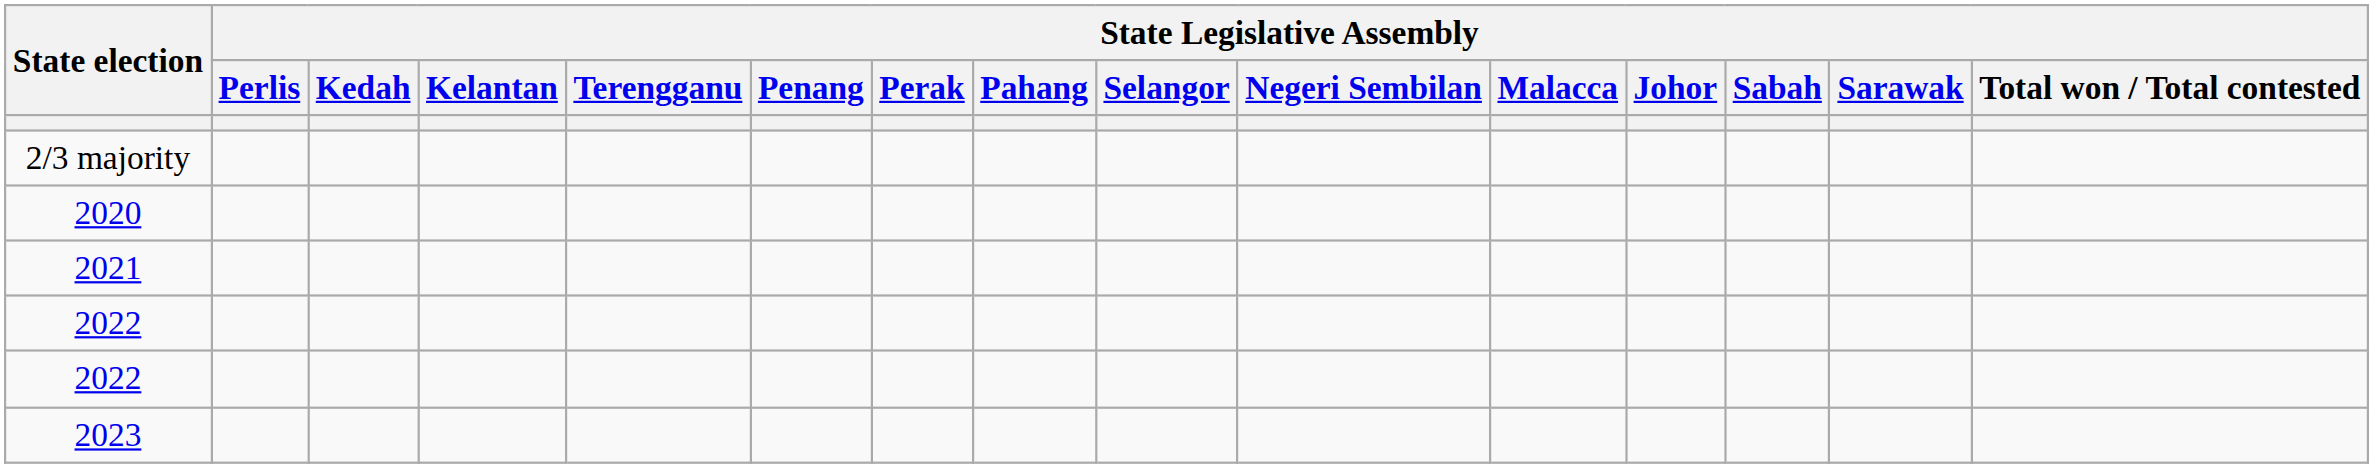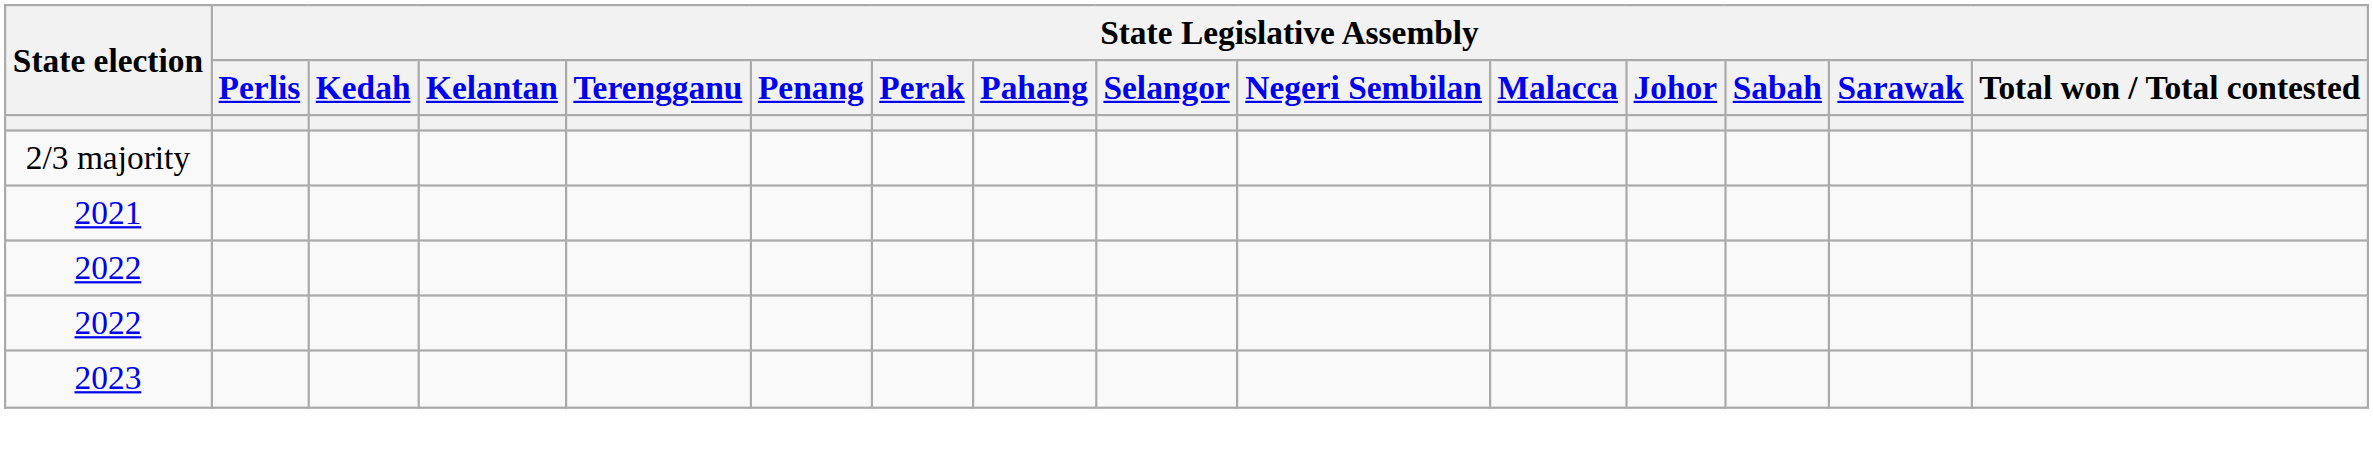 <table class="wikitable sortable" style="text-align:center; font-size:95%">
 <tr>
 <th rowspan=2>State election</th>
 <th colspan=14>State Legislative Assembly</th>
 </tr>
 <tr>
 <th><a href='#'>Perlis</a></th>
 <th><a href='#'>Kedah</a></th>
 <th><a href='#'>Kelantan</a></th>
 <th><a href='#'>Terengganu</a></th>
 <th><a href='#'>Penang</a></th>
 <th><a href='#'>Perak</a></th>
 <th><a href='#'>Pahang</a></th>
 <th><a href='#'>Selangor</a></th>
 <th><a href='#'>Negeri Sembilan</a></th>
 <th><a href='#'>Malacca</a></th>
 <th><a href='#'>Johor</a></th>
 <th><a href='#'>Sabah</a></th>
 <th><a href='#'>Sarawak</a></th>
 <th>Total won / Total contested</th>
 </tr>
 <tr>
 <th></th>
 <th></th>
 <th></th>
 <th></th>
 <th></th>
 <th></th>
 <th></th>
 <th></th>
 <th></th>
 <th></th>
 <th></th>
 <th></th>
 <th></th>
 <th></th>
 <th></th>
 </tr>
 <tr>
 <td>2/3 majority</td>
-<td></td>
-<td></td>
-<td></td>
-<td></td>
-<td></td>
-<td></td>
-<td></td>
-<td></td>
-<td></td>
-<td></td>
-<td></td>
-<td></td>
-<td></td>
-<td></td>
-</tr>
-<tr>
-<td><a href='#'>2020</a><br></td>
 <td></td>
 <td></td>
 <td></td>
 <td></td>
 <td></td>
 <td></td>
 <td></td>
 <td></td>
 <td></td>
 <td></td>
 <td></td>
 <td></td>
 <td></td>
 <td></td>
 </tr>
 <tr>
 <td><a href='#'>2021</a></td>
 <td></td>
 <td></td>
 <td></td>
 <td></td>
 <td></td>
 <td></td>
 <td></td>
 <td></td>
 <td></td>
 <td></td>
 <td></td>
 <td></td>
 <td></td>
 <td></td>
 </tr>
 <tr>
 <td><a href='#'>2022</a></td>
 <td></td>
 <td></td>
 <td></td>
 <td></td>
 <td></td>
 <td></td>
 <td></td>
 <td></td>
 <td></td>
 <td></td>
 <td></td>
 <td></td>
 <td></td>
 <td></td>
 </tr>
 <tr>
 <td><a href='#'>2022</a></td>
 <td></td>
 <td></td>
 <td></td>
 <td></td>
 <td></td>
 <td></td>
 <td></td>
 <td></td>
 <td></td>
 <td></td>
 <td></td>
 <td></td>
 <td></td>
 <td></td>
 </tr>
 <tr>
 <td><a href='#'>2023</a></td>
 <td></td>
 <td></td>
 <td></td>
 <td></td>
 <td></td>
 <td></td>
 <td></td>
 <td></td>
 <td></td>
 <td></td>
 <td></td>
 <td></td>
 <td></td>
 <td></td>
 </tr>
 </table>
